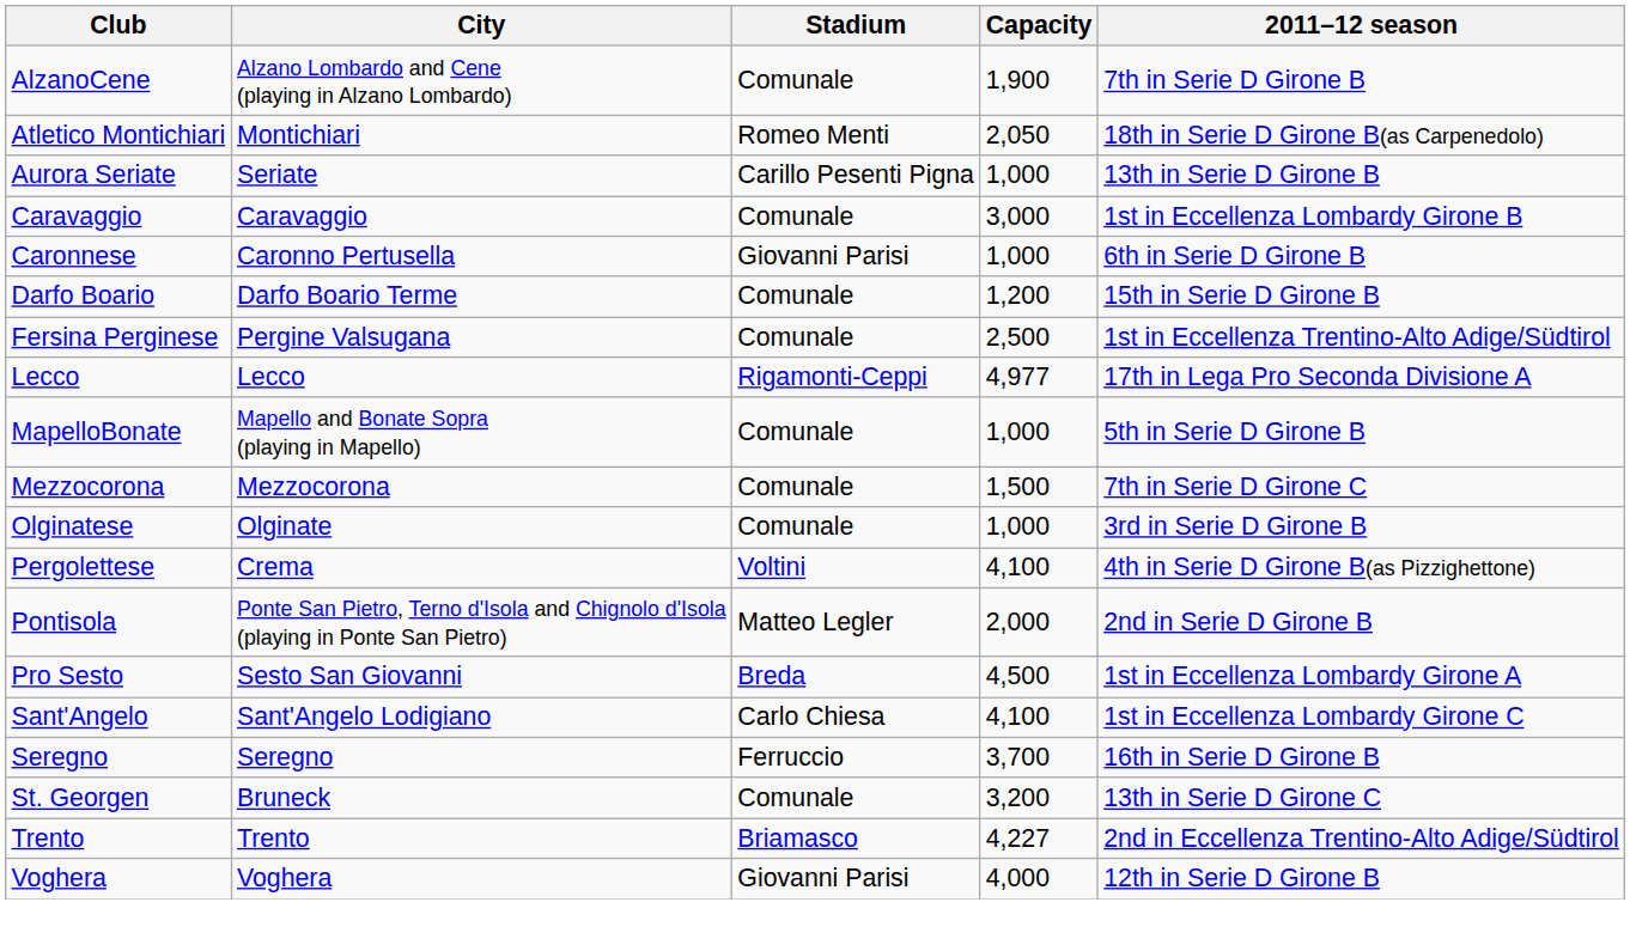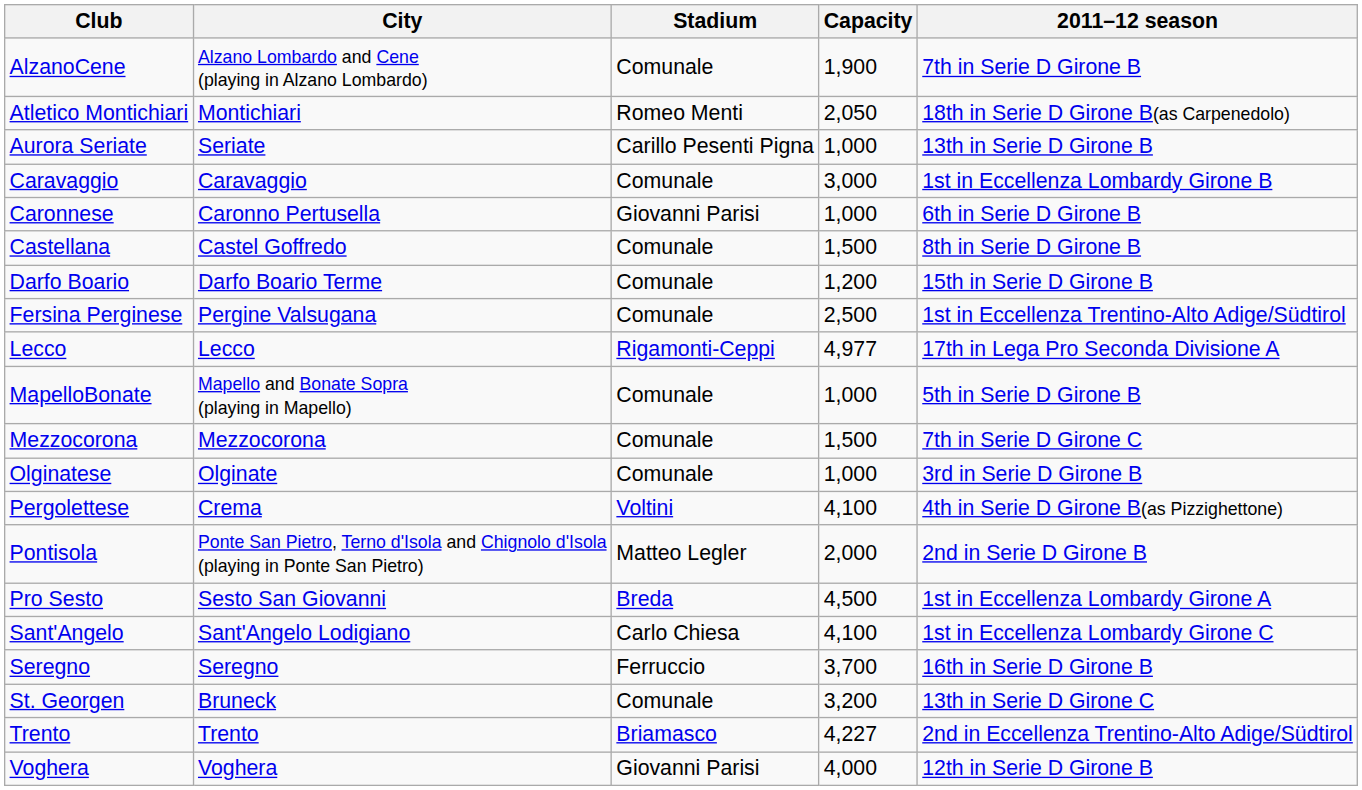 <table class="wikitable sortable">
 <tr>
 <th>Club</th>
 <th>City</th>
 <th>Stadium</th>
 <th>Capacity</th>
 <th>2011–12 season</th>
 </tr>
 <tr>
 <td><a href='#'>AlzanoCene</a></td>
 <td><small><a href='#'>Alzano Lombardo</a> and <a href='#'>Cene</a><br>(playing in Alzano Lombardo)</small></td>
 <td>Comunale</td>
 <td>1,900</td>
 <td><a href='#'>7th in Serie D Girone B</a></td>
 </tr>
 <tr>
 <td><a href='#'>Atletico Montichiari</a></td>
 <td><a href='#'>Montichiari</a></td>
 <td>Romeo Menti</td>
 <td>2,050</td>
 <td><a href='#'>18th in Serie D Girone B</a><small>(as Carpenedolo)</small></td>
 </tr>
 <tr>
 <td><a href='#'>Aurora Seriate</a></td>
 <td><a href='#'>Seriate</a></td>
 <td>Carillo Pesenti Pigna</td>
 <td>1,000</td>
 <td><a href='#'>13th in Serie D Girone B</a></td>
 </tr>
 <tr>
 <td><a href='#'>Caravaggio</a></td>
 <td><a href='#'>Caravaggio</a></td>
 <td>Comunale</td>
 <td>3,000</td>
 <td><a href='#'>1st in Eccellenza Lombardy Girone B</a></td>
 </tr>
 <tr>
 <td><a href='#'>Caronnese</a></td>
 <td><a href='#'>Caronno Pertusella</a></td>
 <td>Giovanni Parisi</td>
 <td>1,000</td>
 <td><a href='#'>6th in Serie D Girone B</a></td>
+</tr>
+<tr>
+<td><a href='#'>Castellana</a></td>
+<td><a href='#'>Castel Goffredo</a></td>
+<td>Comunale</td>
+<td>1,500</td>
+<td><a href='#'>8th in Serie D Girone B</a></td>
 </tr>
 <tr>
 <td><a href='#'>Darfo Boario</a></td>
 <td><a href='#'>Darfo Boario Terme</a></td>
 <td>Comunale</td>
 <td>1,200</td>
 <td><a href='#'>15th in Serie D Girone B</a></td>
 </tr>
 <tr>
 <td><a href='#'>Fersina Perginese</a></td>
 <td><a href='#'>Pergine Valsugana</a></td>
 <td>Comunale</td>
 <td>2,500</td>
 <td><a href='#'>1st in Eccellenza Trentino-Alto Adige/Südtirol</a></td>
 </tr>
 <tr>
 <td><a href='#'>Lecco</a></td>
 <td><a href='#'>Lecco</a></td>
 <td><a href='#'>Rigamonti-Ceppi</a></td>
 <td>4,977</td>
 <td><a href='#'>17th in Lega Pro Seconda Divisione A</a></td>
 </tr>
 <tr>
 <td><a href='#'>MapelloBonate</a></td>
 <td><small><a href='#'>Mapello</a> and <a href='#'>Bonate Sopra</a><br>(playing in Mapello)</small></td>
 <td>Comunale</td>
 <td>1,000</td>
 <td><a href='#'>5th in Serie D Girone B</a></td>
 </tr>
 <tr>
 <td><a href='#'>Mezzocorona</a></td>
 <td><a href='#'>Mezzocorona</a></td>
 <td>Comunale</td>
 <td>1,500</td>
 <td><a href='#'>7th in Serie D Girone C</a></td>
 </tr>
 <tr>
 <td><a href='#'>Olginatese</a></td>
 <td><a href='#'>Olginate</a></td>
 <td>Comunale</td>
 <td>1,000</td>
 <td><a href='#'>3rd in Serie D Girone B</a></td>
 </tr>
 <tr>
 <td><a href='#'>Pergolettese</a></td>
 <td><a href='#'>Crema</a></td>
 <td><a href='#'>Voltini</a></td>
 <td>4,100</td>
 <td><a href='#'>4th in Serie D Girone B</a><small>(as Pizzighettone)</small></td>
 </tr>
 <tr>
 <td><a href='#'>Pontisola</a></td>
 <td><small><a href='#'>Ponte San Pietro</a>, <a href='#'>Terno d'Isola</a> and <a href='#'>Chignolo d'Isola</a><br>(playing in Ponte San Pietro)</small></td>
 <td>Matteo Legler</td>
 <td>2,000</td>
 <td><a href='#'>2nd in Serie D Girone B</a></td>
 </tr>
 <tr>
 <td><a href='#'>Pro Sesto</a></td>
 <td><a href='#'>Sesto San Giovanni</a></td>
 <td><a href='#'>Breda</a></td>
 <td>4,500</td>
 <td><a href='#'>1st in Eccellenza Lombardy Girone A</a></td>
 </tr>
 <tr>
 <td><a href='#'>Sant'Angelo</a></td>
 <td><a href='#'>Sant'Angelo Lodigiano</a></td>
 <td>Carlo Chiesa</td>
 <td>4,100</td>
 <td><a href='#'>1st in Eccellenza Lombardy Girone C</a></td>
 </tr>
 <tr>
 <td><a href='#'>Seregno</a></td>
 <td><a href='#'>Seregno</a></td>
 <td>Ferruccio</td>
 <td>3,700</td>
 <td><a href='#'>16th in Serie D Girone B</a></td>
 </tr>
 <tr>
 <td><a href='#'>St. Georgen</a></td>
 <td><a href='#'>Bruneck</a></td>
 <td>Comunale</td>
 <td>3,200</td>
 <td><a href='#'>13th in Serie D Girone C</a></td>
 </tr>
 <tr>
 <td><a href='#'>Trento</a></td>
 <td><a href='#'>Trento</a></td>
 <td><a href='#'>Briamasco</a></td>
 <td>4,227</td>
 <td><a href='#'>2nd in Eccellenza Trentino-Alto Adige/Südtirol</a></td>
 </tr>
 <tr>
 <td><a href='#'>Voghera</a></td>
 <td><a href='#'>Voghera</a></td>
 <td>Giovanni Parisi</td>
 <td>4,000</td>
 <td><a href='#'>12th in Serie D Girone B</a></td>
 </tr>
 </table>
